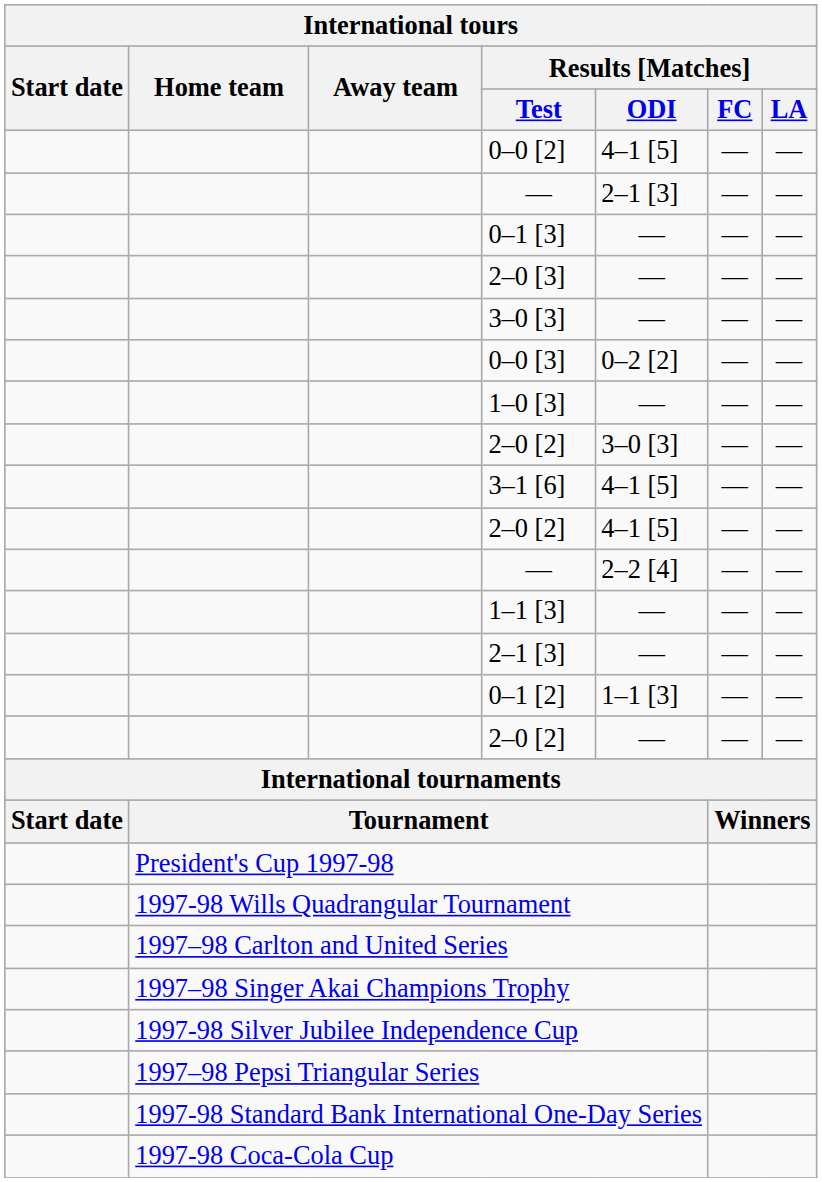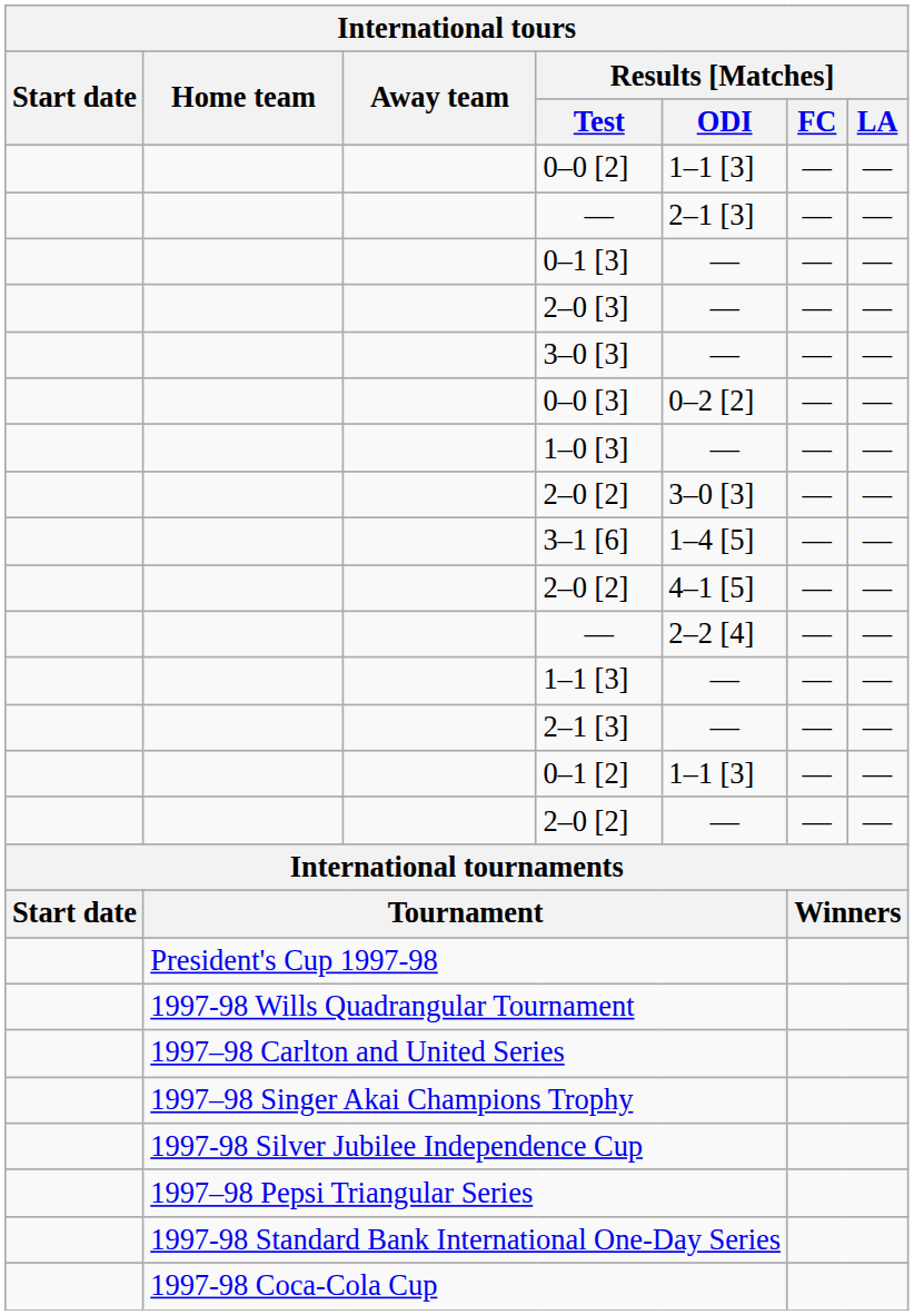 <table class="wikitable">
 <tr>
 <th colspan="7">International tours</th>
 </tr>
 <tr>
 <th rowspan="2">Start date</th>
 <th rowspan="2">Home team</th>
 <th rowspan="2">Away team</th>
 <th colspan="4">Results [Matches]</th>
 </tr>
 <tr>
 <th><a href='#'>Test</a></th>
 <th><a href='#'>ODI</a></th>
 <th><a href='#'>FC</a></th>
 <th><a href='#'>LA</a></th>
 </tr>
 <tr>
 <td><a href='#'></a></td>
 <td></td>
 <td></td>
 <td>0–0 [2]</td>
-<td>4–1 [5]</td>
+<td>1–1 [3]</td>
 <td ; style="text-align:center">—</td>
 <td ; style="text-align:center">—</td>
 </tr>
 <tr>
 <td><a href='#'></a></td>
 <td></td>
 <td></td>
 <td ; style="text-align:center">—</td>
 <td>2–1 [3]</td>
 <td ; style="text-align:center">—</td>
 <td ; style="text-align:center">—</td>
 </tr>
 <tr>
 <td><a href='#'></a></td>
 <td></td>
 <td></td>
 <td>0–1 [3]</td>
 <td ; style="text-align:center">—</td>
 <td ; style="text-align:center">—</td>
 <td ; style="text-align:center">—</td>
 </tr>
 <tr>
 <td><a href='#'></a></td>
 <td></td>
 <td></td>
 <td>2–0 [3]</td>
 <td ; style="text-align:center">—</td>
 <td ; style="text-align:center">—</td>
 <td ; style="text-align:center">—</td>
 </tr>
 <tr>
 <td><a href='#'></a></td>
 <td></td>
 <td></td>
 <td>3–0 [3]</td>
 <td ; style="text-align:center">—</td>
 <td ; style="text-align:center">—</td>
 <td ; style="text-align:center">—</td>
 </tr>
 <tr>
 <td><a href='#'></a></td>
 <td></td>
 <td></td>
 <td>0–0 [3]</td>
 <td>0–2 [2]</td>
 <td ; style="text-align:center">—</td>
 <td ; style="text-align:center">—</td>
 </tr>
 <tr>
 <td><a href='#'></a></td>
 <td></td>
 <td></td>
 <td>1–0 [3]</td>
 <td ; style="text-align:center">—</td>
 <td ; style="text-align:center">—</td>
 <td ; style="text-align:center">—</td>
 </tr>
 <tr>
 <td><a href='#'></a></td>
 <td></td>
 <td></td>
 <td>2–0 [2]</td>
 <td>3–0 [3]</td>
 <td ; style="text-align:center">—</td>
 <td ; style="text-align:center">—</td>
 </tr>
 <tr>
 <td><a href='#'></a></td>
 <td></td>
 <td></td>
 <td>3–1 [6]</td>
-<td>4–1 [5]</td>
+<td>1–4 [5]</td>
 <td ; style="text-align:center">—</td>
 <td ; style="text-align:center">—</td>
 </tr>
 <tr>
 <td><a href='#'></a></td>
 <td></td>
 <td></td>
 <td>2–0 [2]</td>
 <td>4–1 [5]</td>
 <td ; style="text-align:center">—</td>
 <td ; style="text-align:center">—</td>
 </tr>
 <tr>
 <td><a href='#'></a></td>
 <td></td>
 <td></td>
 <td ; style="text-align:center">—</td>
 <td>2–2 [4]</td>
 <td ; style="text-align:center">—</td>
 <td ; style="text-align:center">—</td>
 </tr>
 <tr>
 <td><a href='#'></a></td>
 <td></td>
 <td></td>
 <td>1–1 [3]</td>
 <td ; style="text-align:center">—</td>
 <td ; style="text-align:center">—</td>
 <td ; style="text-align:center">—</td>
 </tr>
 <tr>
 <td><a href='#'></a></td>
 <td></td>
 <td></td>
 <td>2–1 [3]</td>
 <td ; style="text-align:center">—</td>
 <td ; style="text-align:center">—</td>
 <td ; style="text-align:center">—</td>
 </tr>
 <tr>
 <td><a href='#'></a></td>
 <td></td>
 <td></td>
 <td>0–1 [2]</td>
 <td>1–1 [3]</td>
 <td ; style="text-align:center">—</td>
 <td ; style="text-align:center">—</td>
 </tr>
 <tr>
 <td><a href='#'></a></td>
 <td></td>
 <td></td>
 <td>2–0 [2]</td>
 <td ; style="text-align:center">—</td>
 <td ; style="text-align:center">—</td>
 <td ; style="text-align:center">—</td>
 </tr>
 <tr>
 <th colspan="7">International tournaments</th>
 </tr>
 <tr>
 <th>Start date</th>
 <th colspan="4">Tournament</th>
 <th colspan="2">Winners</th>
 </tr>
 <tr>
 <td><a href='#'></a></td>
 <td colspan="4"> <a href='#'>President's Cup 1997-98</a></td>
 <td colspan="2"></td>
 </tr>
 <tr>
 <td><a href='#'></a></td>
 <td colspan="4"> <a href='#'>1997-98 Wills Quadrangular Tournament</a></td>
 <td colspan="2"></td>
 </tr>
 <tr>
 <td><a href='#'></a></td>
 <td colspan="4"> <a href='#'>1997–98 Carlton and United Series</a></td>
 <td colspan="2"></td>
 </tr>
 <tr>
 <td><a href='#'></a></td>
 <td colspan="4"> <a href='#'>1997–98 Singer Akai Champions Trophy</a></td>
 <td colspan="2"></td>
 </tr>
 <tr>
 <td><a href='#'></a></td>
 <td colspan="4"> <a href='#'>1997-98 Silver Jubilee Independence Cup</a></td>
 <td colspan="2"></td>
 </tr>
 <tr>
 <td><a href='#'></a></td>
 <td colspan="4"> <a href='#'>1997–98 Pepsi Triangular Series</a></td>
 <td colspan="2"></td>
 </tr>
 <tr>
 <td><a href='#'></a></td>
 <td colspan="4"> <a href='#'>1997-98 Standard Bank International One-Day Series</a></td>
 <td colspan="2"></td>
 </tr>
 <tr>
 <td><a href='#'></a></td>
 <td colspan="4"> <a href='#'>1997-98 Coca-Cola Cup</a></td>
 <td colspan="2"></td>
 </tr>
 </table>
